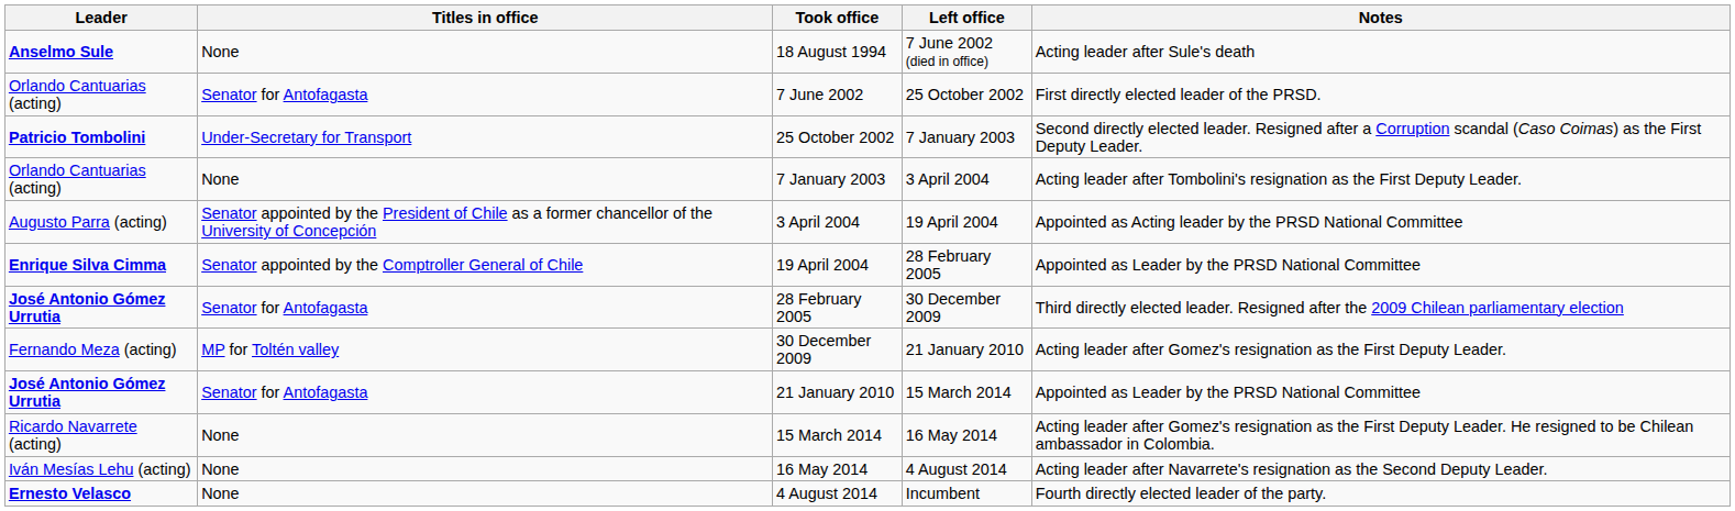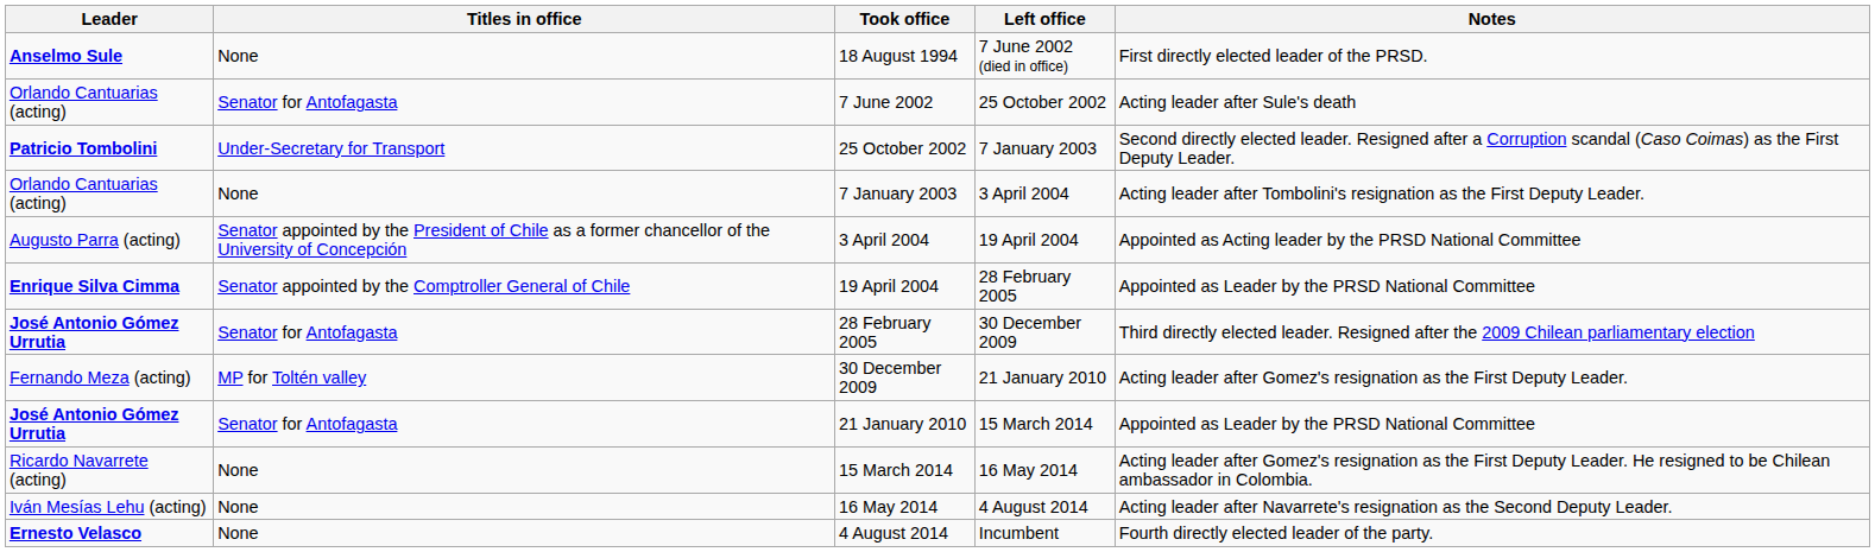 <table class=wikitable style="font-size: 90%;">
 <tr>
 <th>Leader</th>
 <th>Titles in office</th>
 <th>Took office</th>
 <th>Left office</th>
 <th>Notes</th>
 </tr>
 <tr>
 <td><strong><a href='#'>Anselmo Sule</a></strong></td>
 <td>None</td>
 <td>18 August 1994</td>
 <td>7 June 2002<br><small>(died in office)</small></td>
-<td>Acting leader after Sule's death</td>
+<td>First directly elected leader of the PRSD.</td>
 </tr>
 <tr>
 <td><a href='#'>Orlando Cantuarias</a> (acting)</td>
 <td><a href='#'>Senator</a> for <a href='#'>Antofagasta</a></td>
 <td>7 June 2002</td>
 <td>25 October 2002</td>
-<td>First directly elected leader of the PRSD.</td>
+<td>Acting leader after Sule's death</td>
 </tr>
 <tr>
 <td><strong><a href='#'>Patricio Tombolini</a></strong></td>
 <td><a href='#'>Under-Secretary for Transport</a></td>
 <td>25 October 2002</td>
 <td>7 January 2003</td>
 <td>Second directly elected leader. Resigned after a <a href='#'>Corruption</a> scandal (<em>Caso Coimas</em>) as the First Deputy Leader.</td>
 </tr>
 <tr>
 <td><a href='#'>Orlando Cantuarias</a> (acting)</td>
 <td>None</td>
 <td>7 January 2003</td>
 <td>3 April 2004</td>
 <td>Acting leader after Tombolini's resignation as the First Deputy Leader.</td>
 </tr>
 <tr>
 <td><a href='#'>Augusto Parra</a> (acting)</td>
 <td><a href='#'>Senator</a> appointed by the <a href='#'>President of Chile</a> as a former chancellor of the <a href='#'>University of Concepción</a></td>
 <td>3 April 2004</td>
 <td>19 April 2004</td>
 <td>Appointed as Acting leader by the PRSD National Committee</td>
 </tr>
 <tr>
 <td><strong><a href='#'>Enrique Silva Cimma</a></strong></td>
 <td><a href='#'>Senator</a> appointed by the <a href='#'>Comptroller General of Chile</a></td>
 <td>19 April 2004</td>
 <td>28 February 2005</td>
 <td>Appointed as Leader by the PRSD National Committee</td>
 </tr>
 <tr>
 <td><strong><a href='#'>José Antonio Gómez Urrutia</a></strong></td>
 <td><a href='#'>Senator</a> for <a href='#'>Antofagasta</a></td>
 <td>28 February 2005</td>
 <td>30 December 2009</td>
 <td>Third directly elected leader. Resigned after the <a href='#'>2009 Chilean parliamentary election</a></td>
 </tr>
 <tr>
 <td><a href='#'>Fernando Meza</a> (acting)</td>
 <td><a href='#'>MP</a> for <a href='#'>Toltén valley</a></td>
 <td>30 December 2009</td>
 <td>21 January 2010</td>
 <td>Acting leader after Gomez's resignation as the First Deputy Leader.</td>
 </tr>
 <tr>
 <td><strong><a href='#'>José Antonio Gómez Urrutia</a></strong></td>
 <td><a href='#'>Senator</a> for <a href='#'>Antofagasta</a></td>
 <td>21 January 2010</td>
 <td>15 March 2014</td>
 <td>Appointed as Leader by the PRSD National Committee</td>
 </tr>
 <tr>
 <td><a href='#'>Ricardo Navarrete</a> (acting)</td>
 <td>None</td>
 <td>15 March 2014</td>
 <td>16 May 2014</td>
 <td>Acting leader after Gomez's resignation as the First Deputy Leader. He resigned to be Chilean ambassador in Colombia.</td>
 </tr>
 <tr>
 <td><a href='#'>Iván Mesías Lehu</a> (acting)</td>
 <td>None</td>
 <td>16 May 2014</td>
 <td>4 August 2014</td>
 <td>Acting leader after Navarrete's resignation as the Second Deputy Leader.</td>
 </tr>
 <tr>
 <td><strong><a href='#'>Ernesto Velasco</a></strong></td>
 <td>None</td>
 <td>4 August 2014</td>
 <td>Incumbent</td>
 <td>Fourth directly elected leader of the party.</td>
 </tr>
 </table>
